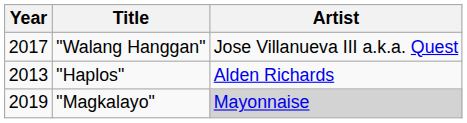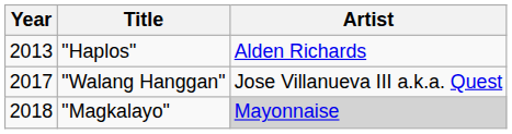 <table class="wikitable sortable">
 <tr>
 <th>Year</th>
 <th>Title</th>
 <th>Artist</th>
 </tr>
 <tr>
+<td>2013</td>
+<td>"Haplos"</td>
+<td><a href='#'>Alden Richards</a></td>
+</tr>
+<tr>
 <td>2017</td>
 <td>"Walang Hanggan"</td>
 <td>Jose Villanueva III a.k.a. <a href='#'>Quest</a></td>
 </tr>
 <tr>
-<td>2013</td>
-<td>"Haplos"</td>
-<td><a href='#'>Alden Richards</a></td>
-</tr>
-<tr>
-<td>2019</td>
+<td>2018</td>
 <td>"Magkalayo"</td>
 <td style="background: lightgrey;"><a href='#'>Mayonnaise</a></td>
 </tr>
 </table>
